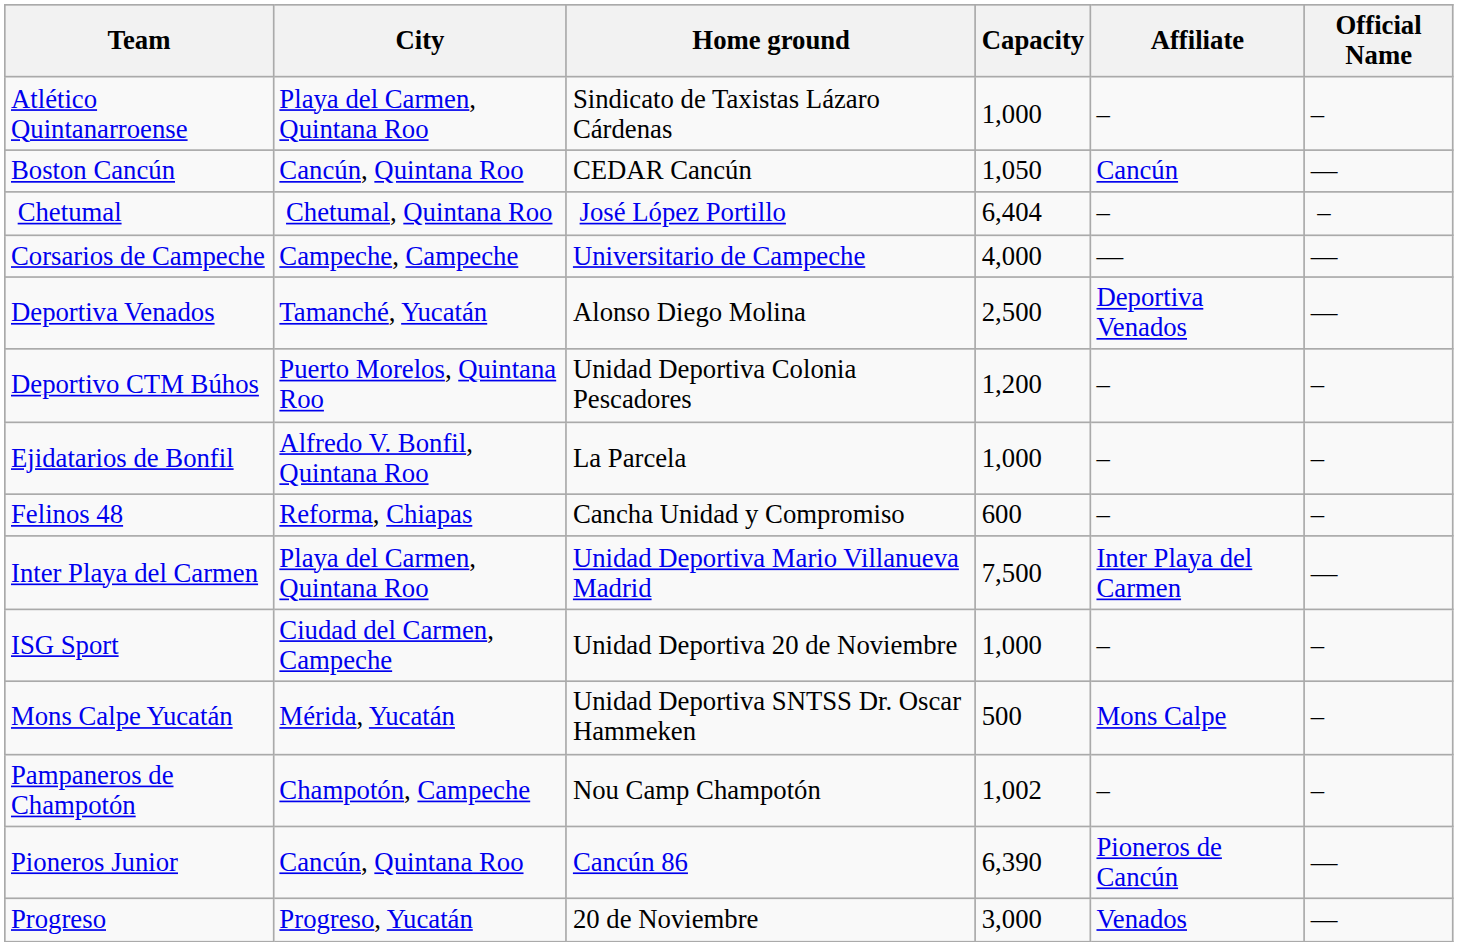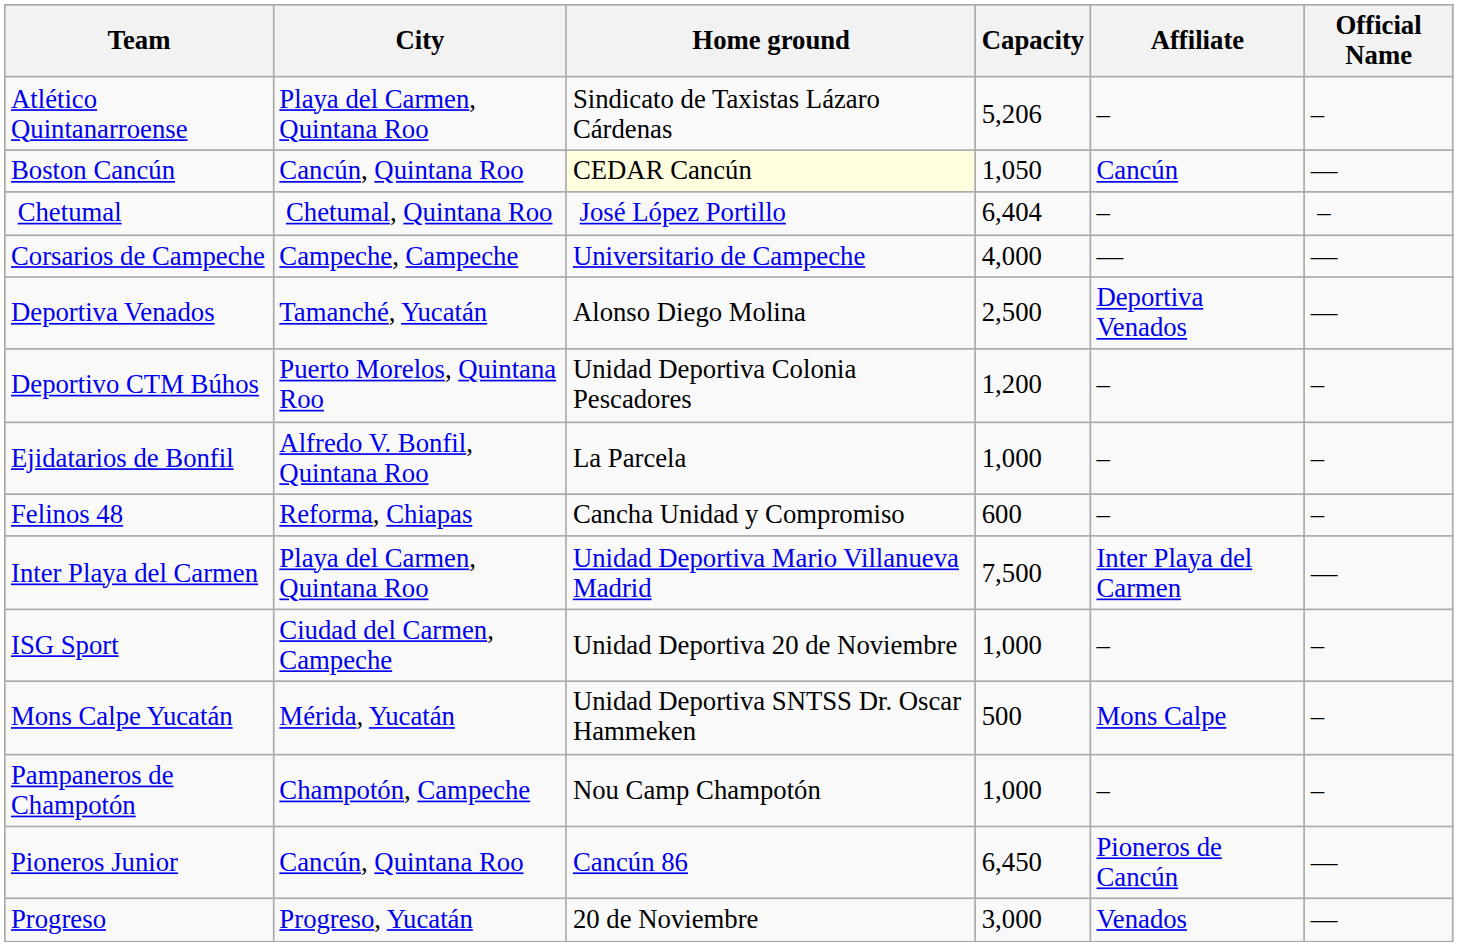 <table class="wikitable sortable">
 <tr>
 <th>Team</th>
 <th>City</th>
 <th>Home ground</th>
 <th>Capacity</th>
 <th>Affiliate</th>
 <th>Official Name</th>
 </tr>
 <tr>
 <td><a href='#'>Atlético Quintanarroense</a></td>
 <td><a href='#'>Playa del Carmen</a>, <a href='#'>Quintana Roo</a></td>
 <td>Sindicato de Taxistas Lázaro Cárdenas</td>
-<td>1,000</td>
+<td>5,206</td>
 <td>–</td>
 <td>–</td>
 </tr>
 <tr>
 <td><a href='#'>Boston Cancún</a></td>
 <td><a href='#'>Cancún</a>, <a href='#'>Quintana Roo</a></td>
-<td>CEDAR Cancún</td>
+<td style="background: lightyellow;">CEDAR Cancún</td>
 <td>1,050</td>
 <td><a href='#'>Cancún</a></td>
 <td>—</td>
 </tr>
 <tr>
 <td> <a href='#'>Chetumal</a> </td>
 <td> <a href='#'>Chetumal</a>, <a href='#'>Quintana Roo</a> </td>
 <td> <a href='#'>José López Portillo</a> </td>
 <td>6,404</td>
 <td>–</td>
 <td> –</td>
 </tr>
 <tr>
 <td><a href='#'>Corsarios de Campeche</a></td>
 <td><a href='#'>Campeche</a>, <a href='#'>Campeche</a></td>
 <td><a href='#'>Universitario de Campeche</a></td>
 <td>4,000</td>
 <td>—</td>
 <td>—</td>
 </tr>
 <tr>
 <td><a href='#'>Deportiva Venados</a></td>
 <td><a href='#'>Tamanché</a>, <a href='#'>Yucatán</a></td>
 <td>Alonso Diego Molina</td>
 <td>2,500</td>
 <td><a href='#'>Deportiva Venados</a></td>
 <td>—</td>
 </tr>
 <tr>
 <td><a href='#'>Deportivo CTM Búhos</a></td>
 <td><a href='#'>Puerto Morelos</a>, <a href='#'>Quintana Roo</a></td>
 <td>Unidad Deportiva Colonia Pescadores</td>
 <td>1,200</td>
 <td>– </td>
 <td>–</td>
 </tr>
 <tr>
 <td><a href='#'>Ejidatarios de Bonfil</a></td>
 <td><a href='#'>Alfredo V. Bonfil</a>, <a href='#'>Quintana Roo</a></td>
 <td>La Parcela</td>
 <td>1,000</td>
 <td>–</td>
 <td>–</td>
 </tr>
 <tr>
 <td><a href='#'>Felinos 48</a></td>
 <td><a href='#'>Reforma</a>, <a href='#'>Chiapas</a></td>
 <td>Cancha Unidad y Compromiso</td>
 <td>600</td>
 <td>– </td>
 <td>–</td>
 </tr>
 <tr>
 <td><a href='#'>Inter Playa del Carmen</a></td>
 <td><a href='#'>Playa del Carmen</a>, <a href='#'>Quintana Roo</a></td>
 <td><a href='#'>Unidad Deportiva Mario Villanueva Madrid</a></td>
 <td>7,500</td>
 <td><a href='#'>Inter Playa del Carmen</a></td>
 <td>—</td>
 </tr>
 <tr>
 <td><a href='#'>ISG Sport</a></td>
 <td><a href='#'>Ciudad del Carmen</a>, <a href='#'>Campeche</a></td>
 <td>Unidad Deportiva 20 de Noviembre</td>
 <td>1,000</td>
 <td>– </td>
 <td>–</td>
 </tr>
 <tr>
 <td><a href='#'>Mons Calpe Yucatán</a></td>
 <td><a href='#'>Mérida</a>, <a href='#'>Yucatán</a></td>
 <td>Unidad Deportiva SNTSS Dr. Oscar Hammeken</td>
 <td>500</td>
 <td><a href='#'>Mons Calpe</a></td>
 <td>–</td>
 </tr>
 <tr>
 <td><a href='#'>Pampaneros de Champotón</a></td>
 <td><a href='#'>Champotón</a>, <a href='#'>Campeche</a></td>
 <td>Nou Camp Champotón</td>
-<td>1,002</td>
+<td>1,000</td>
 <td>– </td>
 <td>–</td>
 </tr>
 <tr>
 <td><a href='#'>Pioneros Junior</a></td>
 <td><a href='#'>Cancún</a>, <a href='#'>Quintana Roo</a></td>
 <td><a href='#'>Cancún 86</a></td>
-<td>6,390</td>
+<td>6,450</td>
 <td><a href='#'>Pioneros de Cancún</a></td>
 <td>—</td>
 </tr>
 <tr>
 <td><a href='#'>Progreso</a></td>
 <td><a href='#'>Progreso</a>, <a href='#'>Yucatán</a></td>
 <td>20 de Noviembre</td>
 <td>3,000</td>
 <td><a href='#'>Venados</a></td>
 <td>—</td>
 </tr>
 </table>
